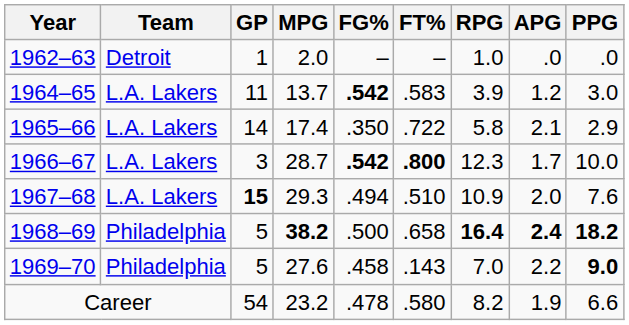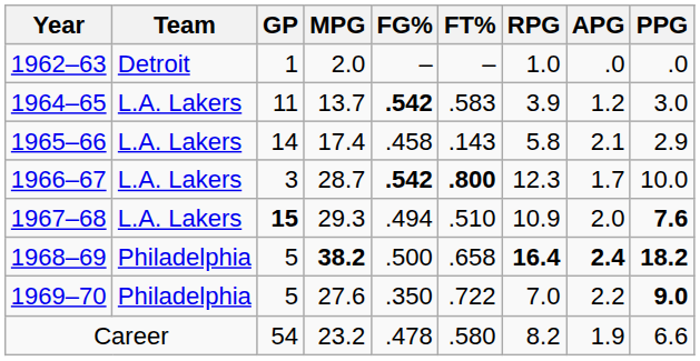 <table class="wikitable sortable" style="font-size:95%; text-align:right;">
 <tr>
 <th>Year</th>
 <th>Team</th>
 <th>GP</th>
 <th>MPG</th>
 <th>FG%</th>
 <th>FT%</th>
 <th>RPG</th>
 <th>APG</th>
 <th>PPG</th>
 </tr>
 <tr>
 <td style="text-align:left;"><a href='#'>1962–63</a></td>
 <td style="text-align:left;"><a href='#'>Detroit</a></td>
 <td>1</td>
 <td>2.0</td>
 <td>–</td>
 <td>–</td>
 <td>1.0</td>
 <td>.0</td>
 <td>.0</td>
 </tr>
 <tr>
 <td style="text-align:left;"><a href='#'>1964–65</a></td>
 <td style="text-align:left;"><a href='#'>L.A. Lakers</a></td>
 <td>11</td>
 <td>13.7</td>
 <td><strong>.542</strong></td>
 <td>.583</td>
 <td>3.9</td>
 <td>1.2</td>
 <td>3.0</td>
 </tr>
 <tr>
 <td style="text-align:left;"><a href='#'>1965–66</a></td>
 <td style="text-align:left;"><a href='#'>L.A. Lakers</a></td>
 <td>14</td>
 <td>17.4</td>
-<td>.350</td>
-<td>.722</td>
+<td>.458</td>
+<td>.143</td>
 <td>5.8</td>
 <td>2.1</td>
 <td>2.9</td>
 </tr>
 <tr>
 <td style="text-align:left;"><a href='#'>1966–67</a></td>
 <td style="text-align:left;"><a href='#'>L.A. Lakers</a></td>
 <td>3</td>
 <td>28.7</td>
 <td><strong>.542</strong></td>
 <td><strong>.800</strong></td>
 <td>12.3</td>
 <td>1.7</td>
 <td>10.0</td>
 </tr>
 <tr>
 <td style="text-align:left;"><a href='#'>1967–68</a></td>
 <td style="text-align:left;"><a href='#'>L.A. Lakers</a></td>
 <td><strong>15</strong></td>
 <td>29.3</td>
 <td>.494</td>
 <td>.510</td>
 <td>10.9</td>
 <td>2.0</td>
-<td>7.6</td>
+<td><strong>7.6</strong></td>
 </tr>
 <tr>
 <td style="text-align:left;"><a href='#'>1968–69</a></td>
 <td style="text-align:left;"><a href='#'>Philadelphia</a></td>
 <td>5</td>
 <td><strong>38.2</strong></td>
 <td>.500</td>
 <td>.658</td>
 <td><strong>16.4</strong></td>
 <td><strong>2.4</strong></td>
 <td><strong>18.2</strong></td>
 </tr>
 <tr>
 <td style="text-align:left;"><a href='#'>1969–70</a></td>
 <td style="text-align:left;"><a href='#'>Philadelphia</a></td>
 <td>5</td>
 <td>27.6</td>
-<td>.458</td>
-<td>.143</td>
+<td>.350</td>
+<td>.722</td>
 <td>7.0</td>
 <td>2.2</td>
 <td><strong>9.0</strong></td>
 </tr>
 <tr class="sortbottom">
 <td colspan="2" style="text-align:center;">Career</td>
 <td>54</td>
 <td>23.2</td>
 <td>.478</td>
 <td>.580</td>
 <td>8.2</td>
 <td>1.9</td>
 <td>6.6</td>
 </tr>
 </table>
